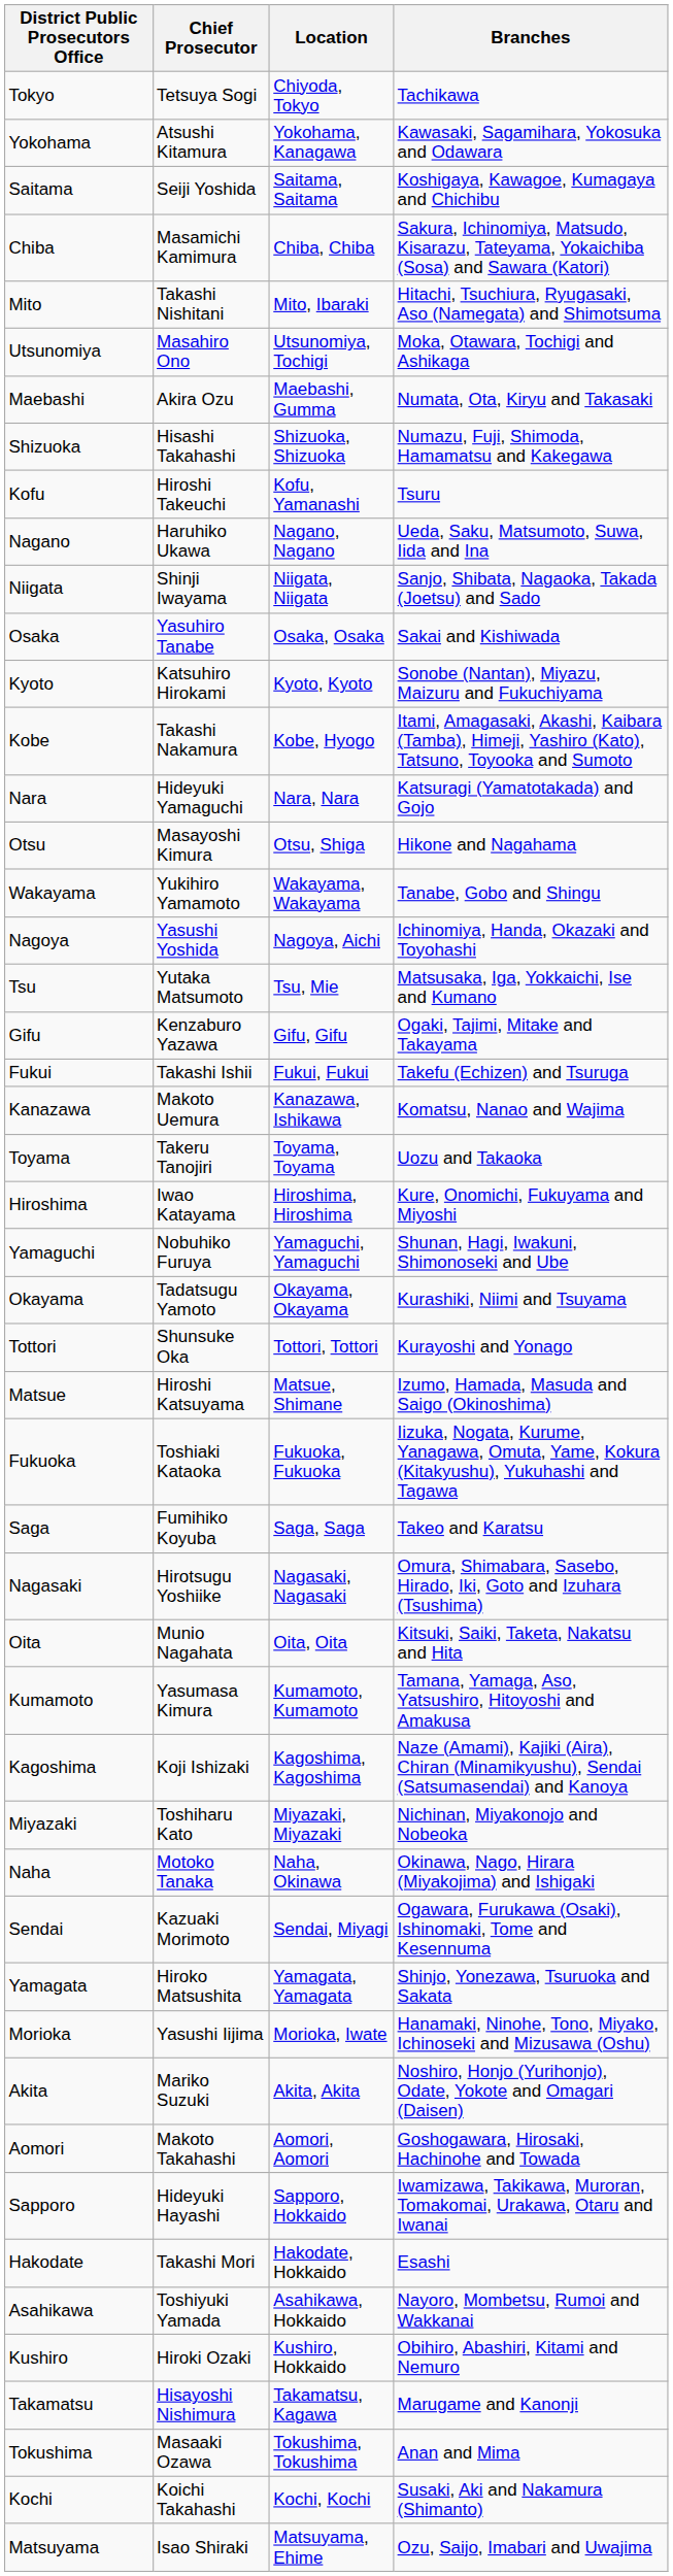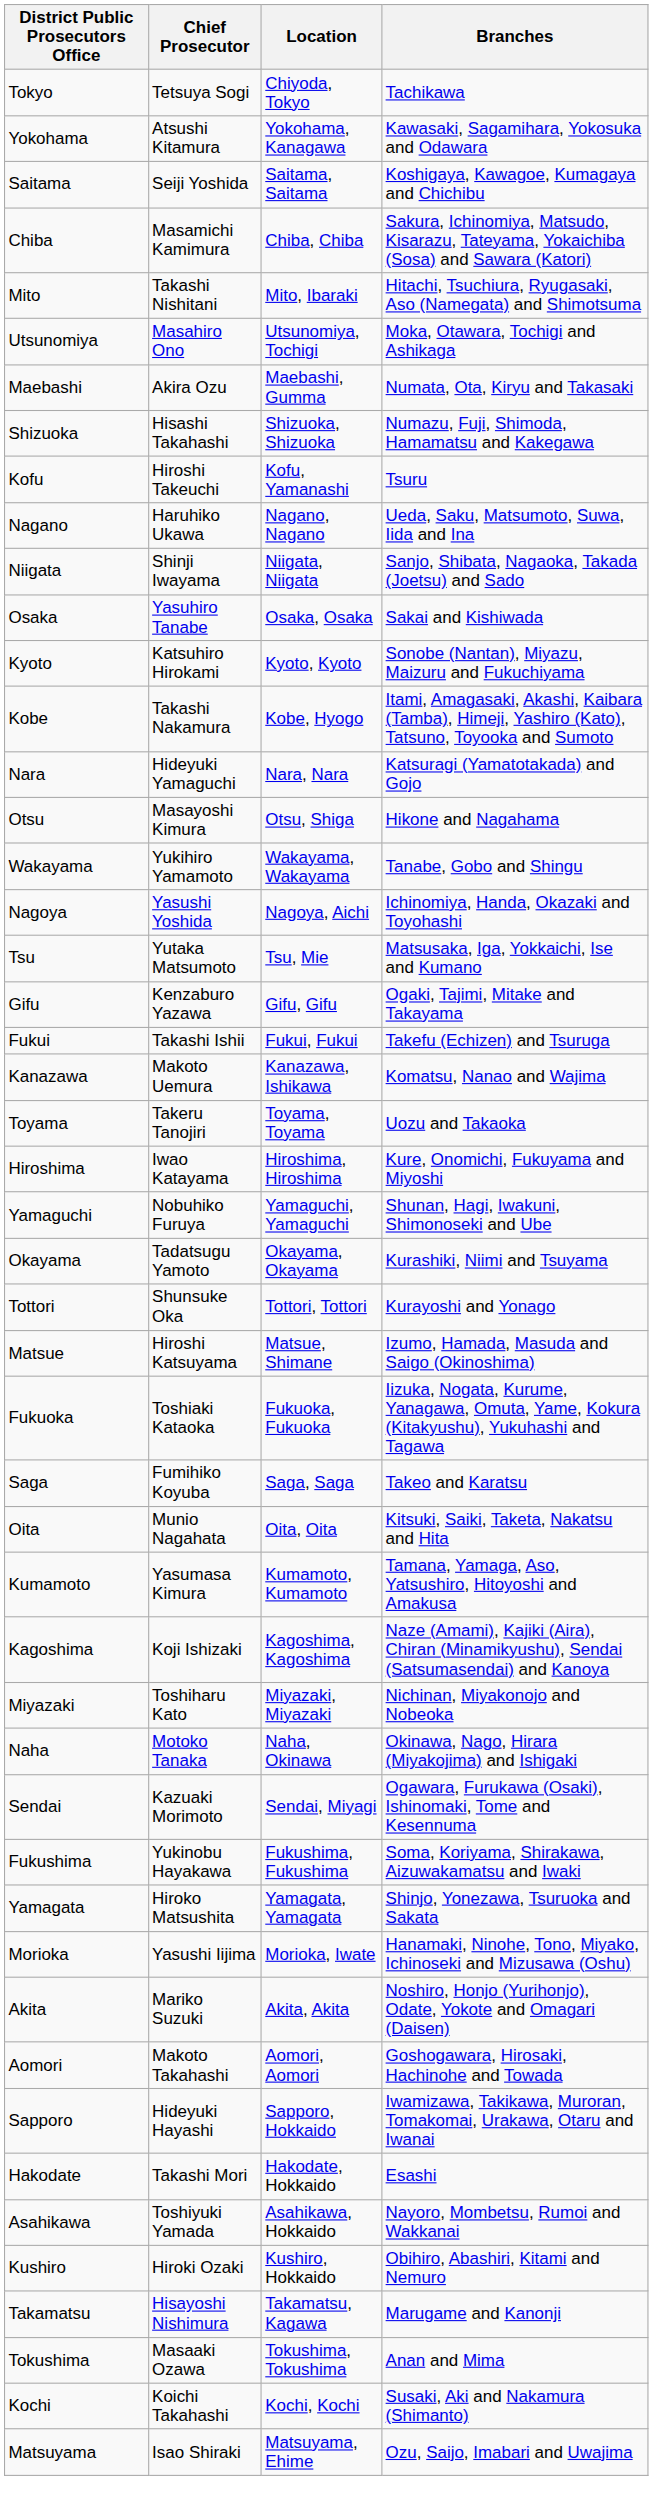 <table class="wikitable">
 <tr>
 <th>District Public Prosecutors Office</th>
 <th>Chief Prosecutor</th>
 <th>Location</th>
 <th>Branches</th>
 </tr>
 <tr>
 <td>Tokyo</td>
 <td>Tetsuya Sogi</td>
 <td><a href='#'>Chiyoda</a>, <a href='#'>Tokyo</a></td>
 <td><a href='#'>Tachikawa</a></td>
 </tr>
 <tr>
 <td>Yokohama</td>
 <td>Atsushi Kitamura</td>
 <td><a href='#'>Yokohama</a>, <a href='#'>Kanagawa</a></td>
 <td><a href='#'>Kawasaki</a>, <a href='#'>Sagamihara</a>, <a href='#'>Yokosuka</a> and <a href='#'>Odawara</a></td>
 </tr>
 <tr>
 <td>Saitama</td>
 <td>Seiji Yoshida</td>
 <td><a href='#'>Saitama</a>, <a href='#'>Saitama</a></td>
 <td><a href='#'>Koshigaya</a>, <a href='#'>Kawagoe</a>, <a href='#'>Kumagaya</a> and <a href='#'>Chichibu</a></td>
 </tr>
 <tr>
 <td>Chiba</td>
 <td>Masamichi Kamimura</td>
 <td><a href='#'>Chiba</a>, <a href='#'>Chiba</a></td>
 <td><a href='#'>Sakura</a>, <a href='#'>Ichinomiya</a>, <a href='#'>Matsudo</a>, <a href='#'>Kisarazu</a>, <a href='#'>Tateyama</a>, <a href='#'>Yokaichiba (Sosa)</a> and <a href='#'>Sawara (Katori)</a></td>
 </tr>
 <tr>
 <td>Mito</td>
 <td>Takashi Nishitani</td>
 <td><a href='#'>Mito</a>, <a href='#'>Ibaraki</a></td>
 <td><a href='#'>Hitachi</a>, <a href='#'>Tsuchiura</a>, <a href='#'>Ryugasaki</a>, <a href='#'>Aso (Namegata)</a> and <a href='#'>Shimotsuma</a></td>
 </tr>
 <tr>
 <td>Utsunomiya</td>
 <td><a href='#'>Masahiro Ono</a></td>
 <td><a href='#'>Utsunomiya</a>, <a href='#'>Tochigi</a></td>
 <td><a href='#'>Moka</a>, <a href='#'>Otawara</a>, <a href='#'>Tochigi</a> and <a href='#'>Ashikaga</a></td>
 </tr>
 <tr>
 <td>Maebashi</td>
 <td>Akira Ozu</td>
 <td><a href='#'>Maebashi</a>, <a href='#'>Gumma</a></td>
 <td><a href='#'>Numata</a>, <a href='#'>Ota</a>, <a href='#'>Kiryu</a> and <a href='#'>Takasaki</a></td>
 </tr>
 <tr>
 <td>Shizuoka</td>
 <td>Hisashi Takahashi</td>
 <td><a href='#'>Shizuoka</a>, <a href='#'>Shizuoka</a></td>
 <td><a href='#'>Numazu</a>, <a href='#'>Fuji</a>, <a href='#'>Shimoda</a>, <a href='#'>Hamamatsu</a> and <a href='#'>Kakegawa</a></td>
 </tr>
 <tr>
 <td>Kofu</td>
 <td>Hiroshi Takeuchi</td>
 <td><a href='#'>Kofu</a>, <a href='#'>Yamanashi</a></td>
 <td><a href='#'>Tsuru</a></td>
 </tr>
 <tr>
 <td>Nagano</td>
 <td>Haruhiko Ukawa</td>
 <td><a href='#'>Nagano</a>, <a href='#'>Nagano</a></td>
 <td><a href='#'>Ueda</a>, <a href='#'>Saku</a>, <a href='#'>Matsumoto</a>, <a href='#'>Suwa</a>, <a href='#'>Iida</a> and <a href='#'>Ina</a></td>
 </tr>
 <tr>
 <td>Niigata</td>
 <td>Shinji Iwayama</td>
 <td><a href='#'>Niigata</a>, <a href='#'>Niigata</a></td>
 <td><a href='#'>Sanjo</a>, <a href='#'>Shibata</a>, <a href='#'>Nagaoka</a>, <a href='#'>Takada (Joetsu)</a> and <a href='#'>Sado</a></td>
 </tr>
 <tr>
 <td>Osaka</td>
 <td><a href='#'>Yasuhiro Tanabe</a></td>
 <td><a href='#'>Osaka</a>, <a href='#'>Osaka</a></td>
 <td><a href='#'>Sakai</a> and <a href='#'>Kishiwada</a></td>
 </tr>
 <tr>
 <td>Kyoto</td>
 <td>Katsuhiro Hirokami</td>
 <td><a href='#'>Kyoto</a>, <a href='#'>Kyoto</a></td>
 <td><a href='#'>Sonobe (Nantan)</a>, <a href='#'>Miyazu</a>, <a href='#'>Maizuru</a> and <a href='#'>Fukuchiyama</a></td>
 </tr>
 <tr>
 <td>Kobe</td>
 <td>Takashi Nakamura</td>
 <td><a href='#'>Kobe</a>, <a href='#'>Hyogo</a></td>
 <td><a href='#'>Itami</a>, <a href='#'>Amagasaki</a>, <a href='#'>Akashi</a>, <a href='#'>Kaibara (Tamba)</a>, <a href='#'>Himeji</a>, <a href='#'>Yashiro (Kato)</a>, <a href='#'>Tatsuno</a>, <a href='#'>Toyooka</a> and <a href='#'>Sumoto</a></td>
 </tr>
 <tr>
 <td>Nara</td>
 <td>Hideyuki Yamaguchi</td>
 <td><a href='#'>Nara</a>, <a href='#'>Nara</a></td>
 <td><a href='#'>Katsuragi (Yamatotakada)</a> and <a href='#'>Gojo</a></td>
 </tr>
 <tr>
 <td>Otsu</td>
 <td>Masayoshi Kimura</td>
 <td><a href='#'>Otsu</a>, <a href='#'>Shiga</a></td>
 <td><a href='#'>Hikone</a> and <a href='#'>Nagahama</a></td>
 </tr>
 <tr>
 <td>Wakayama</td>
 <td>Yukihiro Yamamoto</td>
 <td><a href='#'>Wakayama</a>, <a href='#'>Wakayama</a></td>
 <td><a href='#'>Tanabe</a>, <a href='#'>Gobo</a> and <a href='#'>Shingu</a></td>
 </tr>
 <tr>
 <td>Nagoya</td>
 <td><a href='#'>Yasushi Yoshida</a></td>
 <td><a href='#'>Nagoya</a>, <a href='#'>Aichi</a></td>
 <td><a href='#'>Ichinomiya</a>, <a href='#'>Handa</a>, <a href='#'>Okazaki</a> and <a href='#'>Toyohashi</a></td>
 </tr>
 <tr>
 <td>Tsu</td>
 <td>Yutaka Matsumoto</td>
 <td><a href='#'>Tsu</a>, <a href='#'>Mie</a></td>
 <td><a href='#'>Matsusaka</a>, <a href='#'>Iga</a>, <a href='#'>Yokkaichi</a>, <a href='#'>Ise</a> and <a href='#'>Kumano</a></td>
 </tr>
 <tr>
 <td>Gifu</td>
 <td>Kenzaburo Yazawa</td>
 <td><a href='#'>Gifu</a>, <a href='#'>Gifu</a></td>
 <td><a href='#'>Ogaki</a>, <a href='#'>Tajimi</a>, <a href='#'>Mitake</a> and <a href='#'>Takayama</a></td>
 </tr>
 <tr>
 <td>Fukui</td>
 <td>Takashi Ishii</td>
 <td><a href='#'>Fukui</a>, <a href='#'>Fukui</a></td>
 <td><a href='#'>Takefu (Echizen)</a> and <a href='#'>Tsuruga</a></td>
 </tr>
 <tr>
 <td>Kanazawa</td>
 <td>Makoto Uemura</td>
 <td><a href='#'>Kanazawa</a>, <a href='#'>Ishikawa</a></td>
 <td><a href='#'>Komatsu</a>, <a href='#'>Nanao</a> and <a href='#'>Wajima</a></td>
 </tr>
 <tr>
 <td>Toyama</td>
 <td>Takeru Tanojiri</td>
 <td><a href='#'>Toyama</a>, <a href='#'>Toyama</a></td>
 <td><a href='#'>Uozu</a> and <a href='#'>Takaoka</a></td>
 </tr>
 <tr>
 <td>Hiroshima</td>
 <td>Iwao Katayama</td>
 <td><a href='#'>Hiroshima</a>, <a href='#'>Hiroshima</a></td>
 <td><a href='#'>Kure</a>, <a href='#'>Onomichi</a>, <a href='#'>Fukuyama</a> and <a href='#'>Miyoshi</a></td>
 </tr>
 <tr>
 <td>Yamaguchi</td>
 <td>Nobuhiko Furuya</td>
 <td><a href='#'>Yamaguchi</a>, <a href='#'>Yamaguchi</a></td>
 <td><a href='#'>Shunan</a>, <a href='#'>Hagi</a>, <a href='#'>Iwakuni</a>, <a href='#'>Shimonoseki</a> and <a href='#'>Ube</a></td>
 </tr>
 <tr>
 <td>Okayama</td>
 <td>Tadatsugu Yamoto</td>
 <td><a href='#'>Okayama</a>, <a href='#'>Okayama</a></td>
 <td><a href='#'>Kurashiki</a>, <a href='#'>Niimi</a> and <a href='#'>Tsuyama</a></td>
 </tr>
 <tr>
 <td>Tottori</td>
 <td>Shunsuke Oka</td>
 <td><a href='#'>Tottori</a>, <a href='#'>Tottori</a></td>
 <td><a href='#'>Kurayoshi</a> and <a href='#'>Yonago</a></td>
 </tr>
 <tr>
 <td>Matsue</td>
 <td>Hiroshi Katsuyama</td>
 <td><a href='#'>Matsue</a>, <a href='#'>Shimane</a></td>
 <td><a href='#'>Izumo</a>, <a href='#'>Hamada</a>, <a href='#'>Masuda</a> and <a href='#'>Saigo (Okinoshima)</a></td>
 </tr>
 <tr>
 <td>Fukuoka</td>
 <td>Toshiaki Kataoka</td>
 <td><a href='#'>Fukuoka</a>, <a href='#'>Fukuoka</a></td>
 <td><a href='#'>Iizuka</a>, <a href='#'>Nogata</a>, <a href='#'>Kurume</a>, <a href='#'>Yanagawa</a>, <a href='#'>Omuta</a>, <a href='#'>Yame</a>, <a href='#'>Kokura (Kitakyushu)</a>, <a href='#'>Yukuhashi</a> and <a href='#'>Tagawa</a></td>
 </tr>
 <tr>
 <td>Saga</td>
 <td>Fumihiko Koyuba</td>
 <td><a href='#'>Saga</a>, <a href='#'>Saga</a></td>
 <td><a href='#'>Takeo</a> and <a href='#'>Karatsu</a></td>
 </tr>
 <tr>
-<td>Nagasaki</td>
-<td>Hirotsugu Yoshiike</td>
-<td><a href='#'>Nagasaki</a>, <a href='#'>Nagasaki</a></td>
-<td><a href='#'>Omura</a>, <a href='#'>Shimabara</a>, <a href='#'>Sasebo</a>, <a href='#'>Hirado</a>, <a href='#'>Iki</a>, <a href='#'>Goto</a> and <a href='#'>Izuhara (Tsushima)</a></td>
-</tr>
-<tr>
 <td>Oita</td>
 <td>Munio Nagahata</td>
 <td><a href='#'>Oita</a>, <a href='#'>Oita</a></td>
 <td><a href='#'>Kitsuki</a>, <a href='#'>Saiki</a>, <a href='#'>Taketa</a>, <a href='#'>Nakatsu</a> and <a href='#'>Hita</a></td>
 </tr>
 <tr>
 <td>Kumamoto</td>
 <td>Yasumasa Kimura</td>
 <td><a href='#'>Kumamoto</a>, <a href='#'>Kumamoto</a></td>
 <td><a href='#'>Tamana</a>, <a href='#'>Yamaga</a>, <a href='#'>Aso</a>, <a href='#'>Yatsushiro</a>, <a href='#'>Hitoyoshi</a> and <a href='#'>Amakusa</a></td>
 </tr>
 <tr>
 <td>Kagoshima</td>
 <td>Koji Ishizaki</td>
 <td><a href='#'>Kagoshima</a>, <a href='#'>Kagoshima</a></td>
 <td><a href='#'>Naze (Amami)</a>, <a href='#'>Kajiki (Aira)</a>, <a href='#'>Chiran (Minamikyushu)</a>, <a href='#'>Sendai (Satsumasendai)</a> and <a href='#'>Kanoya</a></td>
 </tr>
 <tr>
 <td>Miyazaki</td>
 <td>Toshiharu Kato</td>
 <td><a href='#'>Miyazaki</a>, <a href='#'>Miyazaki</a></td>
 <td><a href='#'>Nichinan</a>, <a href='#'>Miyakonojo</a> and <a href='#'>Nobeoka</a></td>
 </tr>
 <tr>
 <td>Naha</td>
 <td><a href='#'>Motoko Tanaka</a></td>
 <td><a href='#'>Naha</a>, <a href='#'>Okinawa</a></td>
 <td><a href='#'>Okinawa</a>, <a href='#'>Nago</a>, <a href='#'>Hirara (Miyakojima)</a> and <a href='#'>Ishigaki</a></td>
 </tr>
 <tr>
 <td>Sendai</td>
 <td>Kazuaki Morimoto</td>
 <td><a href='#'>Sendai</a>, <a href='#'>Miyagi</a></td>
 <td><a href='#'>Ogawara</a>, <a href='#'>Furukawa (Osaki)</a>, <a href='#'>Ishinomaki</a>, <a href='#'>Tome</a> and <a href='#'>Kesennuma</a></td>
+</tr>
+<tr>
+<td>Fukushima</td>
+<td>Yukinobu Hayakawa</td>
+<td><a href='#'>Fukushima</a>, <a href='#'>Fukushima</a></td>
+<td><a href='#'>Soma</a>, <a href='#'>Koriyama</a>, <a href='#'>Shirakawa</a>, <a href='#'>Aizuwakamatsu</a> and <a href='#'>Iwaki</a></td>
 </tr>
 <tr>
 <td>Yamagata</td>
 <td>Hiroko Matsushita</td>
 <td><a href='#'>Yamagata</a>, <a href='#'>Yamagata</a></td>
 <td><a href='#'>Shinjo</a>, <a href='#'>Yonezawa</a>, <a href='#'>Tsuruoka</a> and <a href='#'>Sakata</a></td>
 </tr>
 <tr>
 <td>Morioka</td>
 <td>Yasushi Iijima</td>
 <td><a href='#'>Morioka</a>, <a href='#'>Iwate</a></td>
 <td><a href='#'>Hanamaki</a>, <a href='#'>Ninohe</a>, <a href='#'>Tono</a>, <a href='#'>Miyako</a>, <a href='#'>Ichinoseki</a> and <a href='#'>Mizusawa (Oshu)</a></td>
 </tr>
 <tr>
 <td>Akita</td>
 <td>Mariko Suzuki</td>
 <td><a href='#'>Akita</a>, <a href='#'>Akita</a></td>
 <td><a href='#'>Noshiro</a>, <a href='#'>Honjo (Yurihonjo)</a>, <a href='#'>Odate</a>, <a href='#'>Yokote</a> and <a href='#'>Omagari (Daisen)</a></td>
 </tr>
 <tr>
 <td>Aomori</td>
 <td>Makoto Takahashi</td>
 <td><a href='#'>Aomori</a>, <a href='#'>Aomori</a></td>
 <td><a href='#'>Goshogawara</a>, <a href='#'>Hirosaki</a>, <a href='#'>Hachinohe</a> and <a href='#'>Towada</a></td>
 </tr>
 <tr>
 <td>Sapporo</td>
 <td>Hideyuki Hayashi</td>
 <td><a href='#'>Sapporo</a>, <a href='#'>Hokkaido</a></td>
 <td><a href='#'>Iwamizawa</a>, <a href='#'>Takikawa</a>, <a href='#'>Muroran</a>, <a href='#'>Tomakomai</a>, <a href='#'>Urakawa</a>, <a href='#'>Otaru</a> and <a href='#'>Iwanai</a></td>
 </tr>
 <tr>
 <td>Hakodate</td>
 <td>Takashi Mori</td>
 <td><a href='#'>Hakodate</a>, Hokkaido</td>
 <td><a href='#'>Esashi</a></td>
 </tr>
 <tr>
 <td>Asahikawa</td>
 <td>Toshiyuki Yamada</td>
 <td><a href='#'>Asahikawa</a>, Hokkaido</td>
 <td><a href='#'>Nayoro</a>, <a href='#'>Mombetsu</a>, <a href='#'>Rumoi</a> and <a href='#'>Wakkanai</a></td>
 </tr>
 <tr>
 <td>Kushiro</td>
 <td>Hiroki Ozaki</td>
 <td><a href='#'>Kushiro</a>, Hokkaido</td>
 <td><a href='#'>Obihiro</a>, <a href='#'>Abashiri</a>, <a href='#'>Kitami</a> and <a href='#'>Nemuro</a></td>
 </tr>
 <tr>
 <td>Takamatsu</td>
 <td><a href='#'>Hisayoshi Nishimura</a></td>
 <td><a href='#'>Takamatsu</a>, <a href='#'>Kagawa</a></td>
 <td><a href='#'>Marugame</a> and <a href='#'>Kanonji</a></td>
 </tr>
 <tr>
 <td>Tokushima</td>
 <td>Masaaki Ozawa</td>
 <td><a href='#'>Tokushima</a>, <a href='#'>Tokushima</a></td>
 <td><a href='#'>Anan</a> and <a href='#'>Mima</a></td>
 </tr>
 <tr>
 <td>Kochi</td>
 <td>Koichi Takahashi</td>
 <td><a href='#'>Kochi</a>, <a href='#'>Kochi</a></td>
 <td><a href='#'>Susaki</a>, <a href='#'>Aki</a> and <a href='#'>Nakamura (Shimanto)</a></td>
 </tr>
 <tr>
 <td>Matsuyama</td>
 <td>Isao Shiraki</td>
 <td><a href='#'>Matsuyama</a>, <a href='#'>Ehime</a></td>
 <td><a href='#'>Ozu</a>, <a href='#'>Saijo</a>, <a href='#'>Imabari</a> and <a href='#'>Uwajima</a></td>
 </tr>
 </table>
